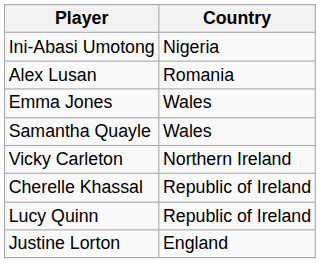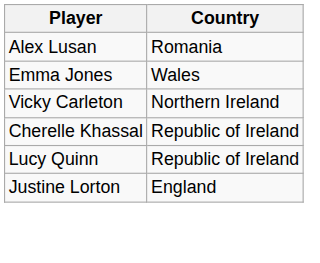 <table class="wikitable">
 <tr>
 <th>Player</th>
 <th>Country</th>
-</tr>
-<tr>
-<td>Ini-Abasi Umotong</td>
-<td>Nigeria</td>
 </tr>
 <tr>
 <td>Alex Lusan</td>
 <td>Romania</td>
 </tr>
 <tr>
 <td>Emma Jones</td>
-<td>Wales</td>
-</tr>
-<tr>
-<td>Samantha Quayle</td>
 <td>Wales</td>
 </tr>
 <tr>
 <td>Vicky Carleton</td>
 <td>Northern Ireland</td>
 </tr>
 <tr>
 <td>Cherelle Khassal</td>
 <td>Republic of Ireland</td>
 </tr>
 <tr>
 <td>Lucy Quinn</td>
 <td>Republic of Ireland</td>
 </tr>
 <tr>
 <td>Justine Lorton</td>
 <td>England</td>
 </tr>
 </table>
